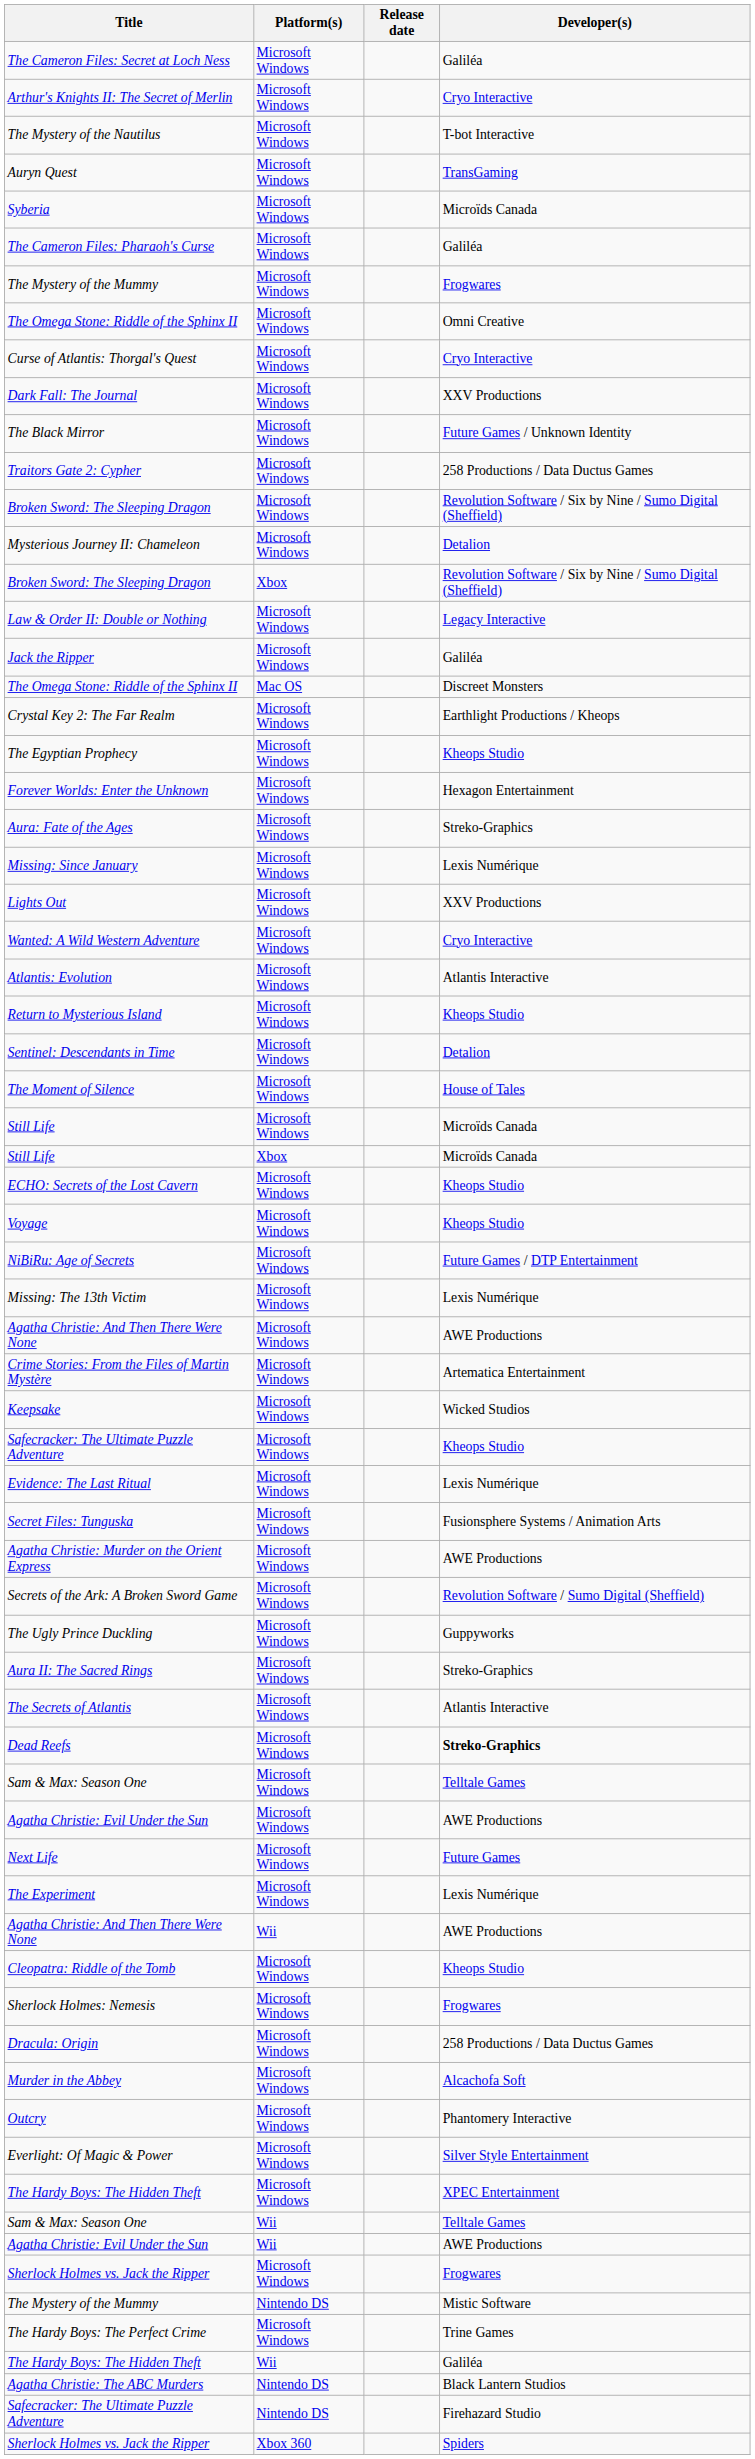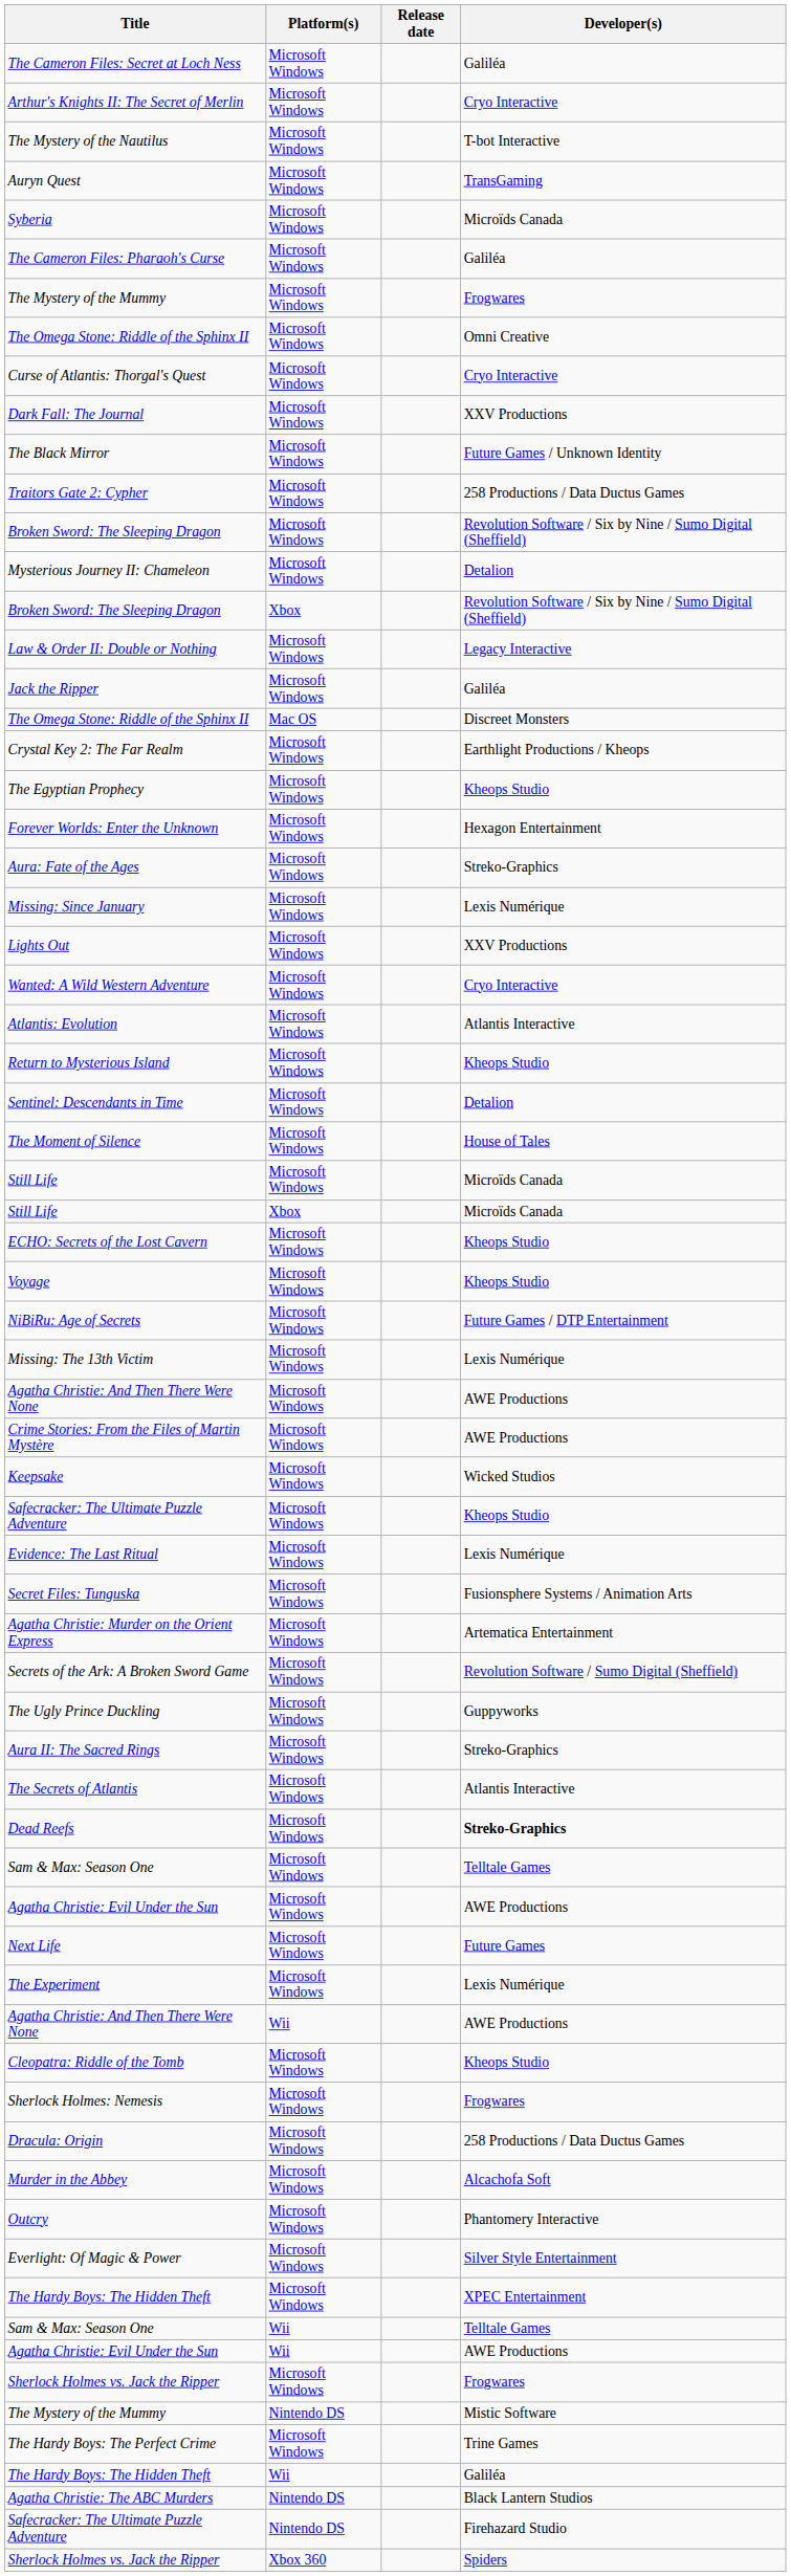 <table class="wikitable sortable">
 <tr>
 <th>Title</th>
 <th>Platform(s)</th>
 <th>Release date</th>
 <th>Developer(s)</th>
 </tr>
 <tr>
 <td><em><a href='#'>The Cameron Files: Secret at Loch Ness</a></em></td>
 <td><a href='#'>Microsoft Windows</a></td>
 <td></td>
 <td>Galiléa</td>
 </tr>
 <tr>
 <td><em><a href='#'>Arthur's Knights II: The Secret of Merlin</a></em></td>
 <td><a href='#'>Microsoft Windows</a></td>
 <td></td>
 <td><a href='#'>Cryo Interactive</a></td>
 </tr>
 <tr>
 <td><em>The Mystery of the Nautilus</em></td>
 <td><a href='#'>Microsoft Windows</a></td>
 <td></td>
 <td>T-bot Interactive</td>
 </tr>
 <tr>
 <td><em>Auryn Quest</em></td>
 <td><a href='#'>Microsoft Windows</a></td>
 <td></td>
 <td><a href='#'>TransGaming</a></td>
 </tr>
 <tr>
 <td><em><a href='#'>Syberia</a></em></td>
 <td><a href='#'>Microsoft Windows</a></td>
 <td></td>
 <td>Microïds Canada</td>
 </tr>
 <tr>
 <td><em><a href='#'>The Cameron Files: Pharaoh's Curse</a></em></td>
 <td><a href='#'>Microsoft Windows</a></td>
 <td></td>
 <td>Galiléa</td>
 </tr>
 <tr>
 <td><em>The Mystery of the Mummy</em></td>
 <td><a href='#'>Microsoft Windows</a></td>
 <td></td>
 <td><a href='#'>Frogwares</a></td>
 </tr>
 <tr>
 <td><em><a href='#'>The Omega Stone: Riddle of the Sphinx II</a></em></td>
 <td><a href='#'>Microsoft Windows</a></td>
 <td></td>
 <td>Omni Creative</td>
 </tr>
 <tr>
 <td><em>Curse of Atlantis: Thorgal's Quest</em></td>
 <td><a href='#'>Microsoft Windows</a></td>
 <td></td>
 <td><a href='#'>Cryo Interactive</a></td>
 </tr>
 <tr>
 <td><em><a href='#'>Dark Fall: The Journal</a></em></td>
 <td><a href='#'>Microsoft Windows</a></td>
 <td></td>
 <td>XXV Productions</td>
 </tr>
 <tr>
 <td><em>The Black Mirror</em></td>
 <td><a href='#'>Microsoft Windows</a></td>
 <td></td>
 <td><a href='#'>Future Games</a> / Unknown Identity</td>
 </tr>
 <tr>
 <td><em><a href='#'>Traitors Gate 2: Cypher</a></em></td>
 <td><a href='#'>Microsoft Windows</a></td>
 <td></td>
 <td>258 Productions / Data Ductus Games</td>
 </tr>
 <tr>
 <td><em><a href='#'>Broken Sword: The Sleeping Dragon</a></em></td>
 <td><a href='#'>Microsoft Windows</a></td>
 <td></td>
 <td><a href='#'>Revolution Software</a> / Six by Nine / <a href='#'>Sumo Digital (Sheffield)</a></td>
 </tr>
 <tr>
 <td><em>Mysterious Journey II: Chameleon</em></td>
 <td><a href='#'>Microsoft Windows</a></td>
 <td></td>
 <td><a href='#'>Detalion</a></td>
 </tr>
 <tr>
 <td><em><a href='#'>Broken Sword: The Sleeping Dragon</a></em></td>
 <td><a href='#'>Xbox</a></td>
 <td></td>
 <td><a href='#'>Revolution Software</a> / Six by Nine / <a href='#'>Sumo Digital (Sheffield)</a></td>
 </tr>
 <tr>
 <td><em><a href='#'>Law & Order II: Double or Nothing</a></em></td>
 <td><a href='#'>Microsoft Windows</a></td>
 <td></td>
 <td><a href='#'>Legacy Interactive</a></td>
 </tr>
 <tr>
 <td><em><a href='#'>Jack the Ripper</a></em></td>
 <td><a href='#'>Microsoft Windows</a></td>
 <td></td>
 <td>Galiléa</td>
 </tr>
 <tr>
 <td><em><a href='#'>The Omega Stone: Riddle of the Sphinx II</a></em></td>
 <td><a href='#'>Mac OS</a></td>
 <td></td>
 <td>Discreet Monsters</td>
 </tr>
 <tr>
 <td><em>Crystal Key 2: The Far Realm</em></td>
 <td><a href='#'>Microsoft Windows</a></td>
 <td></td>
 <td>Earthlight Productions / Kheops</td>
 </tr>
 <tr>
 <td><em>The Egyptian Prophecy</em></td>
 <td><a href='#'>Microsoft Windows</a></td>
 <td></td>
 <td><a href='#'>Kheops Studio</a></td>
 </tr>
 <tr>
 <td><em><a href='#'>Forever Worlds: Enter the Unknown</a></em></td>
 <td><a href='#'>Microsoft Windows</a></td>
 <td></td>
 <td>Hexagon Entertainment</td>
 </tr>
 <tr>
 <td><em><a href='#'>Aura: Fate of the Ages</a></em></td>
 <td><a href='#'>Microsoft Windows</a></td>
 <td></td>
 <td>Streko-Graphics</td>
 </tr>
 <tr>
 <td><a href='#'><em>Missing: Since January</em></a></td>
 <td><a href='#'>Microsoft Windows</a></td>
 <td></td>
 <td>Lexis Numérique</td>
 </tr>
 <tr>
 <td><em><a href='#'>Lights Out</a></em></td>
 <td><a href='#'>Microsoft Windows</a></td>
 <td></td>
 <td>XXV Productions</td>
 </tr>
 <tr>
 <td><em><a href='#'>Wanted: A Wild Western Adventure</a></em></td>
 <td><a href='#'>Microsoft Windows</a></td>
 <td></td>
 <td><a href='#'>Cryo Interactive</a></td>
 </tr>
 <tr>
 <td><em><a href='#'>Atlantis: Evolution</a></em></td>
 <td><a href='#'>Microsoft Windows</a></td>
 <td></td>
 <td>Atlantis Interactive</td>
 </tr>
 <tr>
 <td><em><a href='#'>Return to Mysterious Island</a></em></td>
 <td><a href='#'>Microsoft Windows</a></td>
 <td></td>
 <td><a href='#'>Kheops Studio</a></td>
 </tr>
 <tr>
 <td><em><a href='#'>Sentinel: Descendants in Time</a></em></td>
 <td><a href='#'>Microsoft Windows</a></td>
 <td></td>
 <td><a href='#'>Detalion</a></td>
 </tr>
 <tr>
 <td><em><a href='#'>The Moment of Silence</a></em></td>
 <td><a href='#'>Microsoft Windows</a></td>
 <td></td>
 <td><a href='#'>House of Tales</a></td>
 </tr>
 <tr>
 <td><em><a href='#'>Still Life</a></em></td>
 <td><a href='#'>Microsoft Windows</a></td>
 <td></td>
 <td>Microïds Canada</td>
 </tr>
 <tr>
 <td><em><a href='#'>Still Life</a></em></td>
 <td><a href='#'>Xbox</a></td>
 <td></td>
 <td>Microïds Canada</td>
 </tr>
 <tr>
 <td><em><a href='#'>ECHO: Secrets of the Lost Cavern</a></em></td>
 <td><a href='#'>Microsoft Windows</a></td>
 <td></td>
 <td><a href='#'>Kheops Studio</a></td>
 </tr>
 <tr>
 <td><em><a href='#'>Voyage</a></em></td>
 <td><a href='#'>Microsoft Windows</a></td>
 <td></td>
 <td><a href='#'>Kheops Studio</a></td>
 </tr>
 <tr>
 <td><em><a href='#'>NiBiRu: Age of Secrets</a></em></td>
 <td><a href='#'>Microsoft Windows</a></td>
 <td></td>
 <td><a href='#'>Future Games</a> / <a href='#'>DTP Entertainment</a></td>
 </tr>
 <tr>
 <td><em>Missing: The 13th Victim</em></td>
 <td><a href='#'>Microsoft Windows</a></td>
 <td></td>
 <td>Lexis Numérique</td>
 </tr>
 <tr>
 <td><em><a href='#'>Agatha Christie: And Then There Were None</a></em></td>
 <td><a href='#'>Microsoft Windows</a></td>
 <td></td>
 <td>AWE Productions</td>
 </tr>
 <tr>
 <td><em><a href='#'>Crime Stories: From the Files of Martin Mystère</a></em></td>
 <td><a href='#'>Microsoft Windows</a></td>
 <td></td>
-<td>Artematica Entertainment</td>
+<td>AWE Productions</td>
 </tr>
 <tr>
 <td><em><a href='#'>Keepsake</a></em></td>
 <td><a href='#'>Microsoft Windows</a></td>
 <td></td>
 <td>Wicked Studios</td>
 </tr>
 <tr>
 <td><em><a href='#'>Safecracker: The Ultimate Puzzle Adventure</a></em></td>
 <td><a href='#'>Microsoft Windows</a></td>
 <td></td>
 <td><a href='#'>Kheops Studio</a></td>
 </tr>
 <tr>
 <td><em><a href='#'>Evidence: The Last Ritual</a></em></td>
 <td><a href='#'>Microsoft Windows</a></td>
 <td></td>
 <td>Lexis Numérique</td>
 </tr>
 <tr>
 <td><em><a href='#'>Secret Files: Tunguska</a></em></td>
 <td><a href='#'>Microsoft Windows</a></td>
 <td></td>
 <td>Fusionsphere Systems / Animation Arts</td>
 </tr>
 <tr>
 <td><em><a href='#'>Agatha Christie: Murder on the Orient Express</a></em></td>
 <td><a href='#'>Microsoft Windows</a></td>
 <td></td>
-<td>AWE Productions</td>
+<td>Artematica Entertainment</td>
 </tr>
 <tr>
 <td><em>Secrets of the Ark: A Broken Sword Game</em></td>
 <td><a href='#'>Microsoft Windows</a></td>
 <td></td>
 <td><a href='#'>Revolution Software</a> / <a href='#'>Sumo Digital (Sheffield)</a></td>
 </tr>
 <tr>
 <td><em>The Ugly Prince Duckling</em></td>
 <td><a href='#'>Microsoft Windows</a></td>
 <td></td>
 <td>Guppyworks</td>
 </tr>
 <tr>
 <td><em><a href='#'>Aura II: The Sacred Rings</a></em></td>
 <td><a href='#'>Microsoft Windows</a></td>
 <td></td>
 <td>Streko-Graphics</td>
 </tr>
 <tr>
 <td><em><a href='#'>The Secrets of Atlantis</a></em></td>
 <td><a href='#'>Microsoft Windows</a></td>
 <td></td>
 <td>Atlantis Interactive</td>
 </tr>
 <tr>
 <td><em><a href='#'>Dead Reefs</a></em></td>
 <td><a href='#'>Microsoft Windows</a></td>
 <td></td>
 <td><strong>Streko-Graphics</strong></td>
 </tr>
 <tr>
 <td><em>Sam & Max: Season One</em></td>
 <td><a href='#'>Microsoft Windows</a></td>
 <td></td>
 <td><a href='#'>Telltale Games</a></td>
 </tr>
 <tr>
 <td><em><a href='#'>Agatha Christie: Evil Under the Sun</a></em></td>
 <td><a href='#'>Microsoft Windows</a></td>
 <td></td>
 <td>AWE Productions</td>
 </tr>
 <tr>
 <td><em><a href='#'>Next Life</a></em></td>
 <td><a href='#'>Microsoft Windows</a></td>
 <td></td>
 <td><a href='#'>Future Games</a></td>
 </tr>
 <tr>
 <td><em><a href='#'>The Experiment</a></em></td>
 <td><a href='#'>Microsoft Windows</a></td>
 <td></td>
 <td>Lexis Numérique</td>
 </tr>
 <tr>
 <td><em><a href='#'>Agatha Christie: And Then There Were None</a></em></td>
 <td><a href='#'>Wii</a></td>
 <td></td>
 <td>AWE Productions</td>
 </tr>
 <tr>
 <td><em><a href='#'>Cleopatra: Riddle of the Tomb</a></em></td>
 <td><a href='#'>Microsoft Windows</a></td>
 <td></td>
 <td><a href='#'>Kheops Studio</a></td>
 </tr>
 <tr>
 <td><em>Sherlock Holmes: Nemesis</em></td>
 <td><a href='#'>Microsoft Windows</a></td>
 <td></td>
 <td><a href='#'>Frogwares</a></td>
 </tr>
 <tr>
 <td><em><a href='#'>Dracula: Origin</a></em></td>
 <td><a href='#'>Microsoft Windows</a></td>
 <td></td>
 <td>258 Productions / Data Ductus Games</td>
 </tr>
 <tr>
 <td><em><a href='#'>Murder in the Abbey</a></em></td>
 <td><a href='#'>Microsoft Windows</a></td>
 <td></td>
 <td><a href='#'>Alcachofa Soft</a></td>
 </tr>
 <tr>
 <td><em><a href='#'>Outcry</a></em></td>
 <td><a href='#'>Microsoft Windows</a></td>
 <td></td>
 <td>Phantomery Interactive</td>
 </tr>
 <tr>
 <td><em>Everlight: Of Magic & Power</em></td>
 <td><a href='#'>Microsoft Windows</a></td>
 <td></td>
 <td><a href='#'>Silver Style Entertainment</a></td>
 </tr>
 <tr>
 <td><em><a href='#'>The Hardy Boys: The Hidden Theft</a></em></td>
 <td><a href='#'>Microsoft Windows</a></td>
 <td></td>
 <td><a href='#'>XPEC Entertainment</a></td>
 </tr>
 <tr>
 <td><em>Sam & Max: Season One</em></td>
 <td><a href='#'>Wii</a></td>
 <td></td>
 <td><a href='#'>Telltale Games</a></td>
 </tr>
 <tr>
 <td><em><a href='#'>Agatha Christie: Evil Under the Sun</a></em></td>
 <td><a href='#'>Wii</a></td>
 <td></td>
 <td>AWE Productions</td>
 </tr>
 <tr>
 <td><em><a href='#'>Sherlock Holmes vs. Jack the Ripper</a></em></td>
 <td><a href='#'>Microsoft Windows</a></td>
 <td></td>
 <td><a href='#'>Frogwares</a></td>
 </tr>
 <tr>
 <td><em>The Mystery of the Mummy</em></td>
 <td><a href='#'>Nintendo DS</a></td>
 <td></td>
 <td>Mistic Software</td>
 </tr>
 <tr>
 <td><em>The Hardy Boys: The Perfect Crime</em></td>
 <td><a href='#'>Microsoft Windows</a></td>
 <td></td>
 <td>Trine Games</td>
 </tr>
 <tr>
 <td><em><a href='#'>The Hardy Boys: The Hidden Theft</a></em></td>
 <td><a href='#'>Wii</a></td>
 <td></td>
 <td>Galiléa</td>
 </tr>
 <tr>
 <td><em><a href='#'>Agatha Christie: The ABC Murders</a></em></td>
 <td><a href='#'>Nintendo DS</a></td>
 <td></td>
 <td>Black Lantern Studios</td>
 </tr>
 <tr>
 <td><em><a href='#'>Safecracker: The Ultimate Puzzle Adventure</a></em></td>
 <td><a href='#'>Nintendo DS</a></td>
 <td></td>
 <td>Firehazard Studio</td>
 </tr>
 <tr>
 <td><em><a href='#'>Sherlock Holmes vs. Jack the Ripper</a></em></td>
 <td><a href='#'>Xbox 360</a></td>
 <td></td>
 <td><a href='#'>Spiders</a></td>
 </tr>
 </table>
